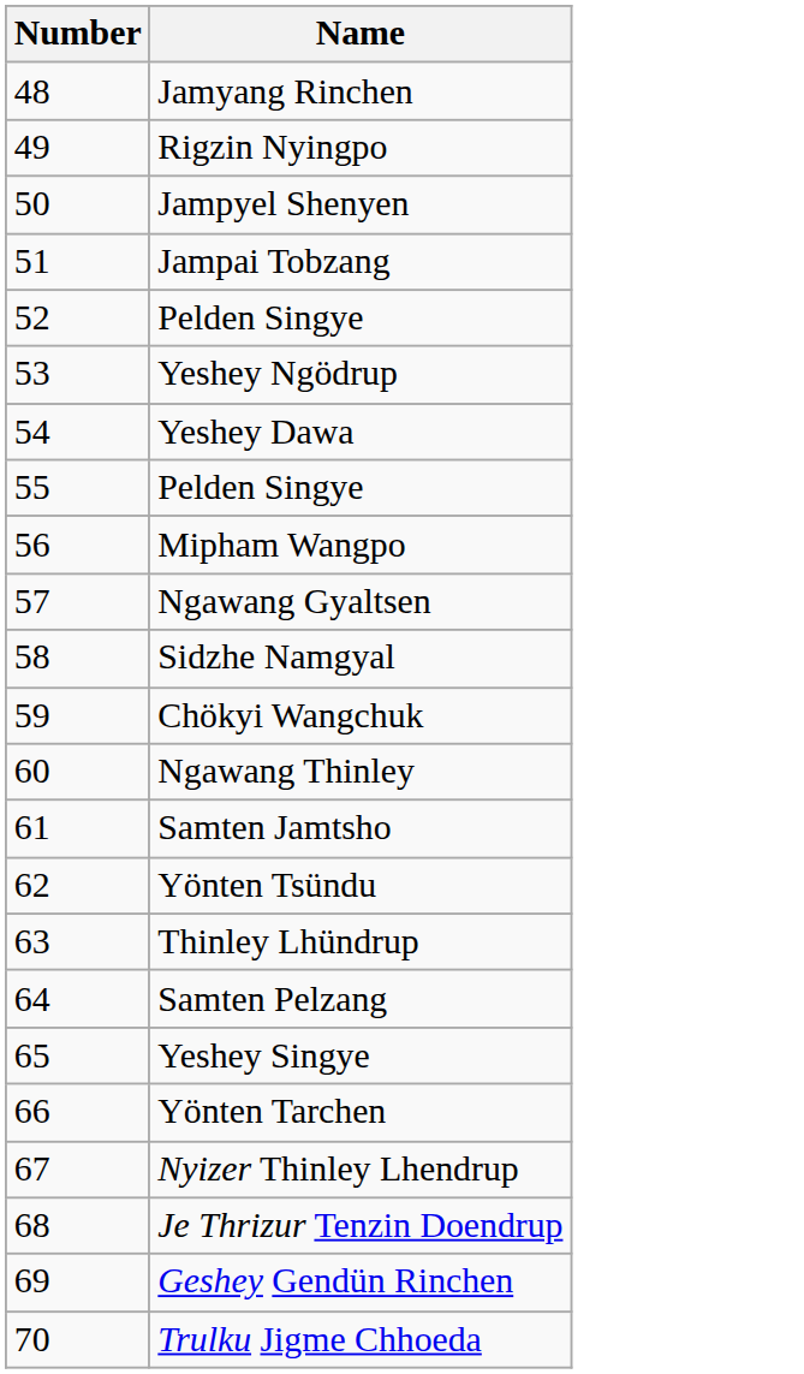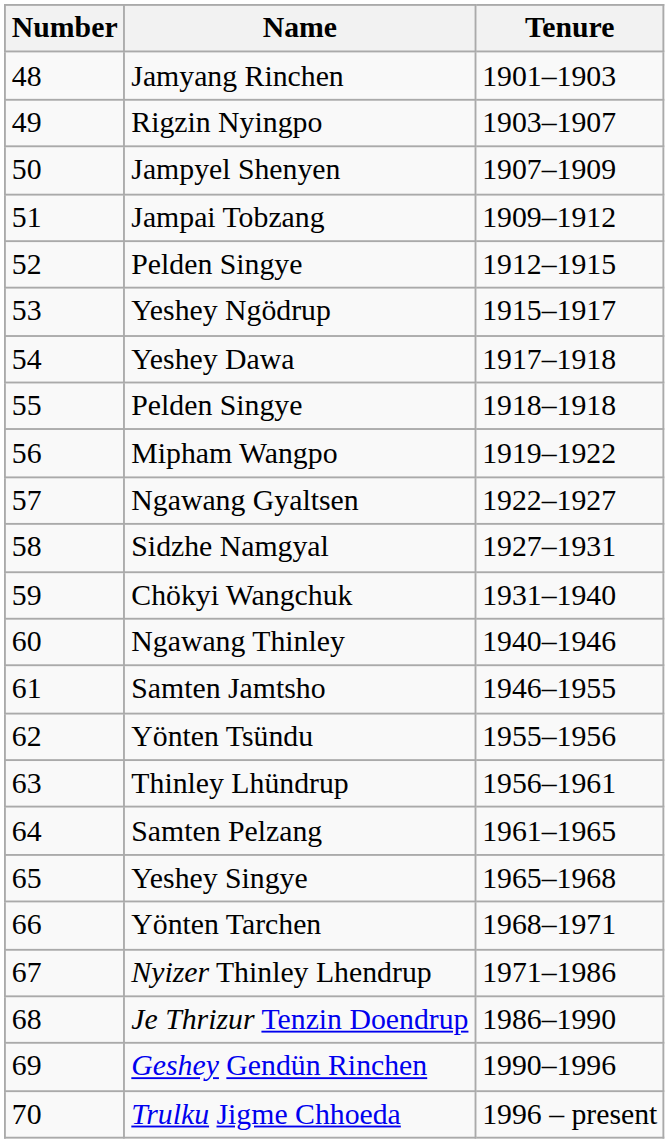 <table class="wikitable">
 <tr ->
 <th>Number</th>
 <th>Name</th>
+<th>Tenure</th>
 </tr>
 <tr ->
 <td>48</td>
 <td>Jamyang Rinchen</td>
+<td>1901–1903</td>
 </tr>
 <tr ->
 <td>49</td>
 <td>Rigzin Nyingpo</td>
+<td>1903–1907</td>
 </tr>
 <tr ->
 <td>50</td>
 <td>Jampyel Shenyen</td>
+<td>1907–1909</td>
 </tr>
 <tr ->
 <td>51</td>
 <td>Jampai Tobzang</td>
+<td>1909–1912</td>
 </tr>
 <tr ->
 <td>52</td>
 <td>Pelden Singye</td>
+<td>1912–1915</td>
 </tr>
 <tr ->
 <td>53</td>
 <td>Yeshey Ngödrup</td>
+<td>1915–1917</td>
 </tr>
 <tr ->
 <td>54</td>
 <td>Yeshey Dawa</td>
+<td>1917–1918</td>
 </tr>
 <tr ->
 <td>55</td>
 <td>Pelden Singye</td>
+<td>1918–1918</td>
 </tr>
 <tr ->
 <td>56</td>
 <td>Mipham Wangpo</td>
+<td>1919–1922</td>
 </tr>
 <tr ->
 <td>57</td>
 <td>Ngawang Gyaltsen</td>
+<td>1922–1927</td>
 </tr>
 <tr ->
 <td>58</td>
 <td>Sidzhe Namgyal</td>
+<td>1927–1931</td>
 </tr>
 <tr ->
 <td>59</td>
 <td>Chökyi Wangchuk</td>
+<td>1931–1940</td>
 </tr>
 <tr ->
 <td>60</td>
 <td>Ngawang Thinley</td>
+<td>1940–1946</td>
 </tr>
 <tr ->
 <td>61</td>
 <td>Samten Jamtsho</td>
+<td>1946–1955</td>
 </tr>
 <tr ->
 <td>62</td>
 <td>Yönten Tsündu</td>
+<td>1955–1956</td>
 </tr>
 <tr ->
 <td>63</td>
 <td>Thinley Lhündrup</td>
+<td>1956–1961</td>
 </tr>
 <tr ->
 <td>64</td>
 <td>Samten Pelzang</td>
+<td>1961–1965</td>
 </tr>
 <tr ->
 <td>65</td>
 <td>Yeshey Singye</td>
+<td>1965–1968</td>
 </tr>
 <tr ->
 <td>66</td>
 <td>Yönten Tarchen</td>
+<td>1968–1971</td>
 </tr>
 <tr ->
 <td>67</td>
 <td><em>Nyizer</em> Thinley Lhendrup</td>
+<td>1971–1986</td>
 </tr>
 <tr ->
 <td>68</td>
 <td><em>Je Thrizur</em> <a href='#'>Tenzin Doendrup</a></td>
+<td>1986–1990</td>
 </tr>
 <tr ->
 <td>69</td>
 <td><em><a href='#'>Geshey</a></em> <a href='#'>Gendün Rinchen</a></td>
+<td>1990–1996</td>
 </tr>
 <tr ->
 <td>70</td>
 <td><em><a href='#'>Trulku</a></em> <a href='#'>Jigme Chhoeda</a></td>
+<td>1996 – present</td>
 </tr>
 </table>
